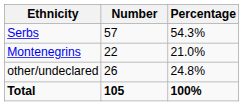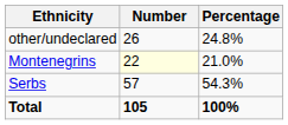 <table class="wikitable">
 <tr>
 <th width="100px">Ethnicity</th>
 <th width="80px">Number</th>
 <th width="80px">Percentage</th>
 </tr>
 <tr>
+<td>other/undeclared</td>
+<td>26</td>
+<td>24.8%</td>
+</tr>
+<tr>
+<td><a href='#'>Montenegrins</a></td>
+<td style="background: lightyellow;">22</td>
+<td>21.0%</td>
+</tr>
+<tr>
 <td><a href='#'>Serbs</a></td>
 <td>57</td>
 <td>54.3%</td>
-</tr>
-<tr>
-<td><a href='#'>Montenegrins</a></td>
-<td>22</td>
-<td>21.0%</td>
-</tr>
-<tr>
-<td>other/undeclared</td>
-<td>26</td>
-<td>24.8%</td>
 </tr>
 <tr>
 <td><strong>Total</strong></td>
 <td><strong>105</strong></td>
 <td><strong>100%</strong></td>
 </tr>
 </table>
